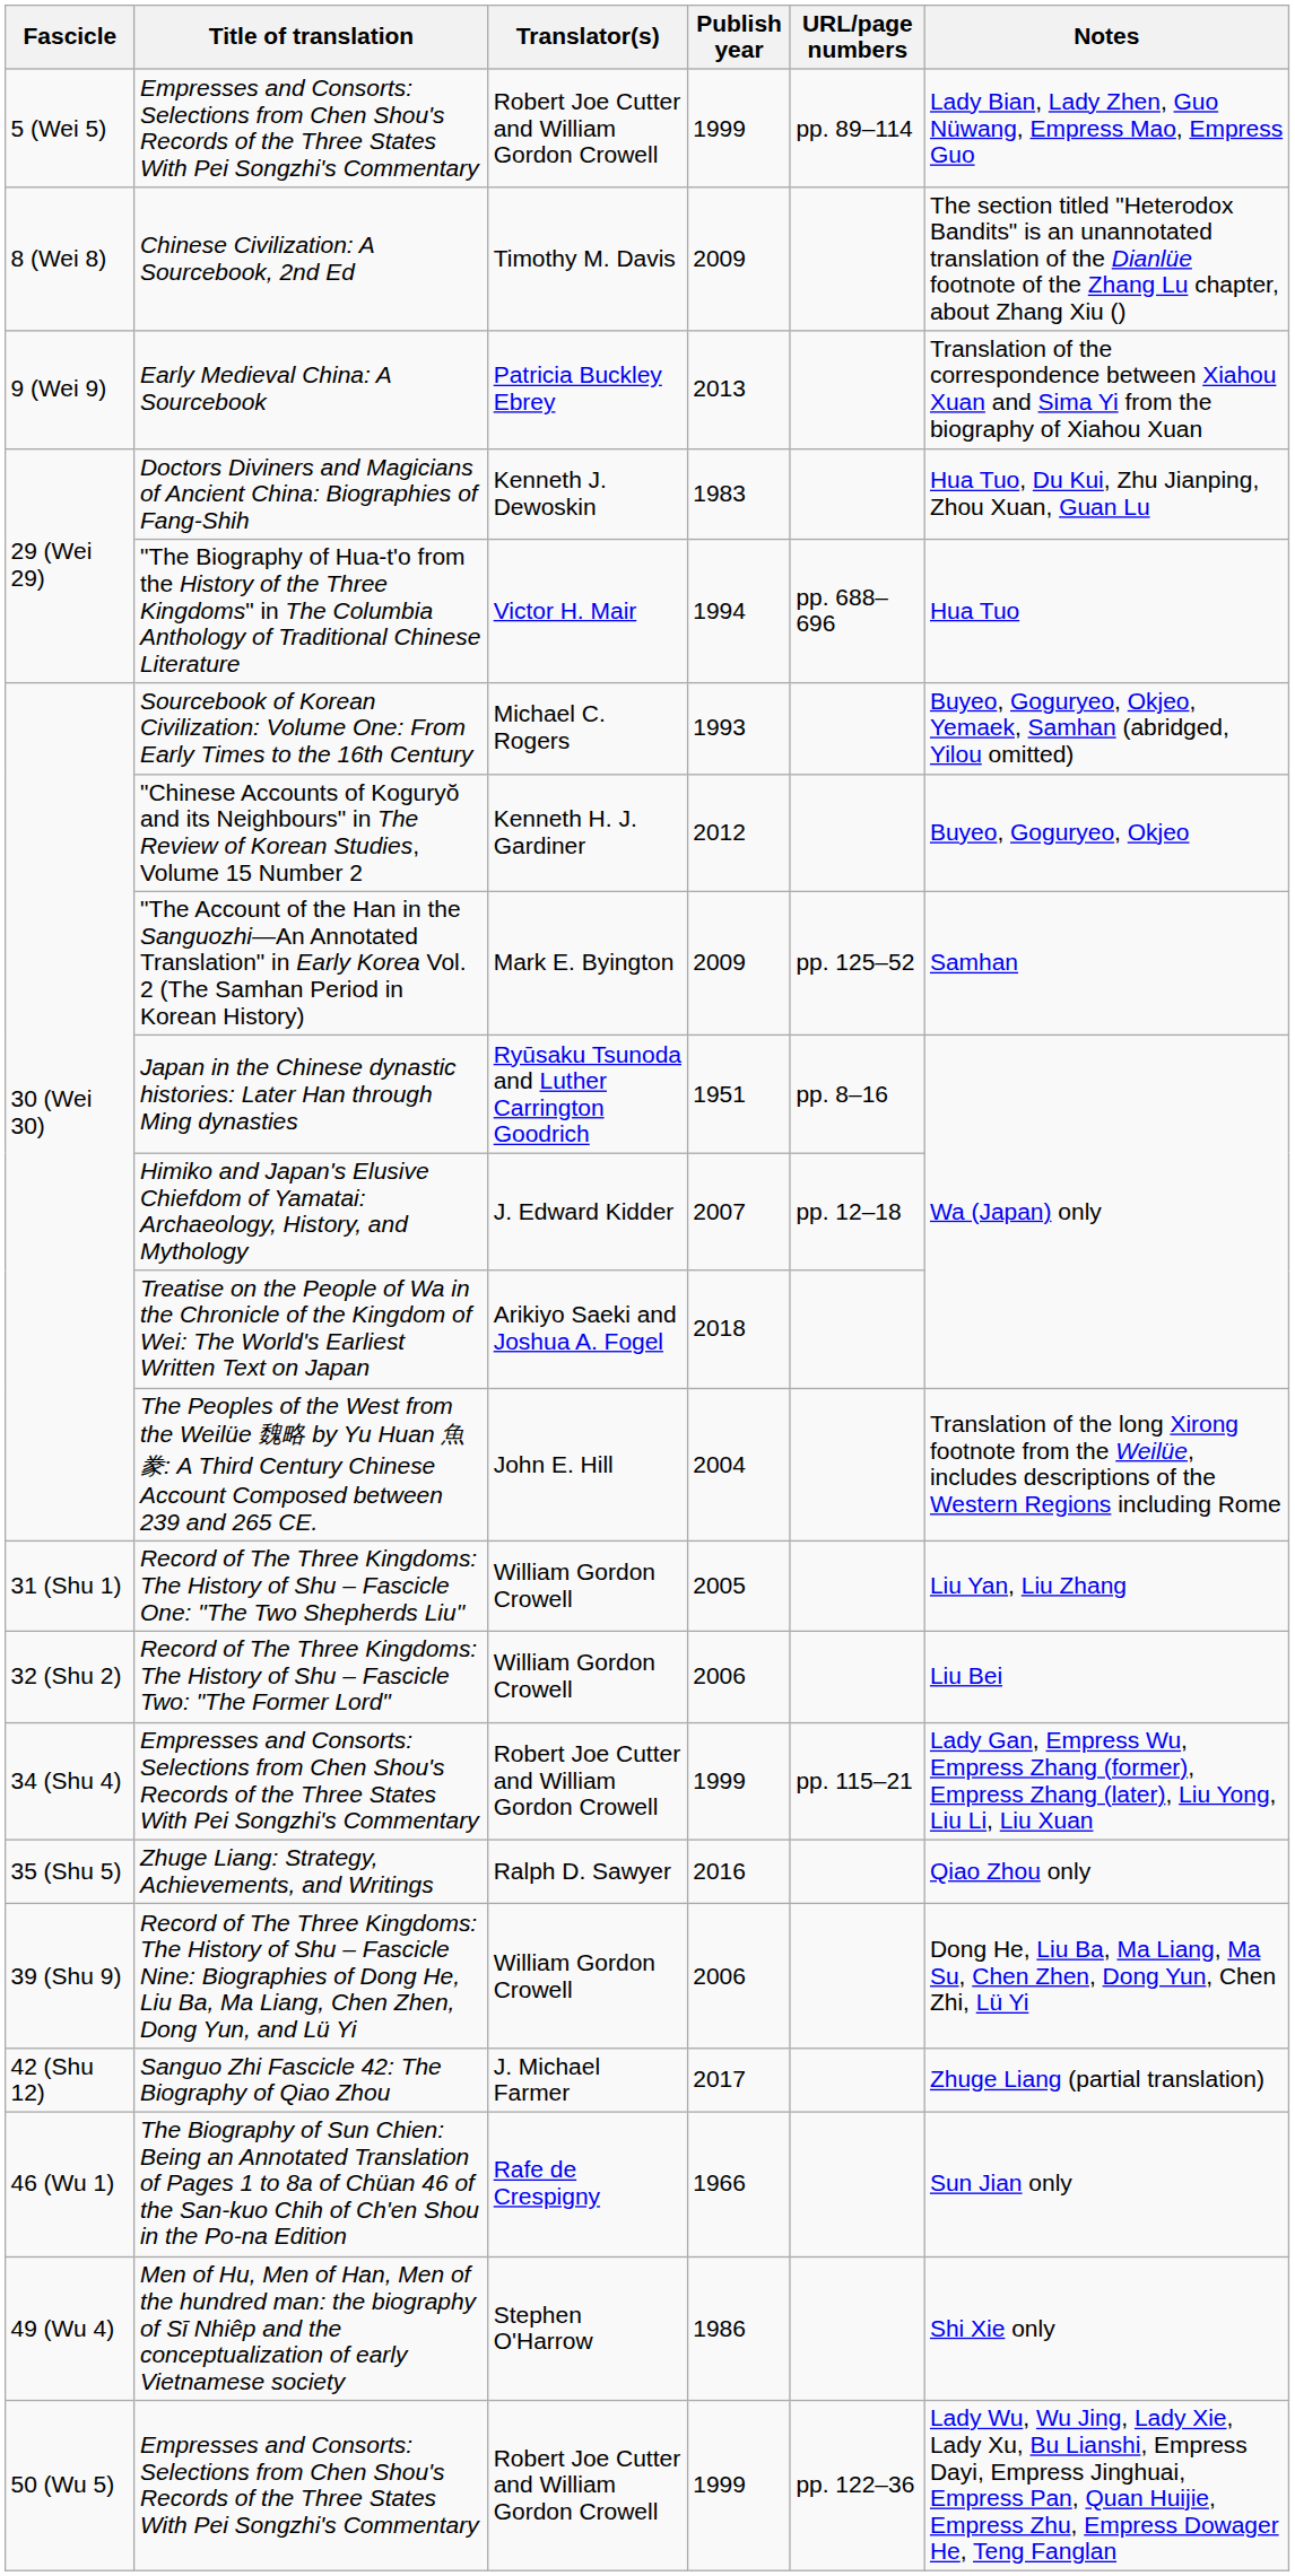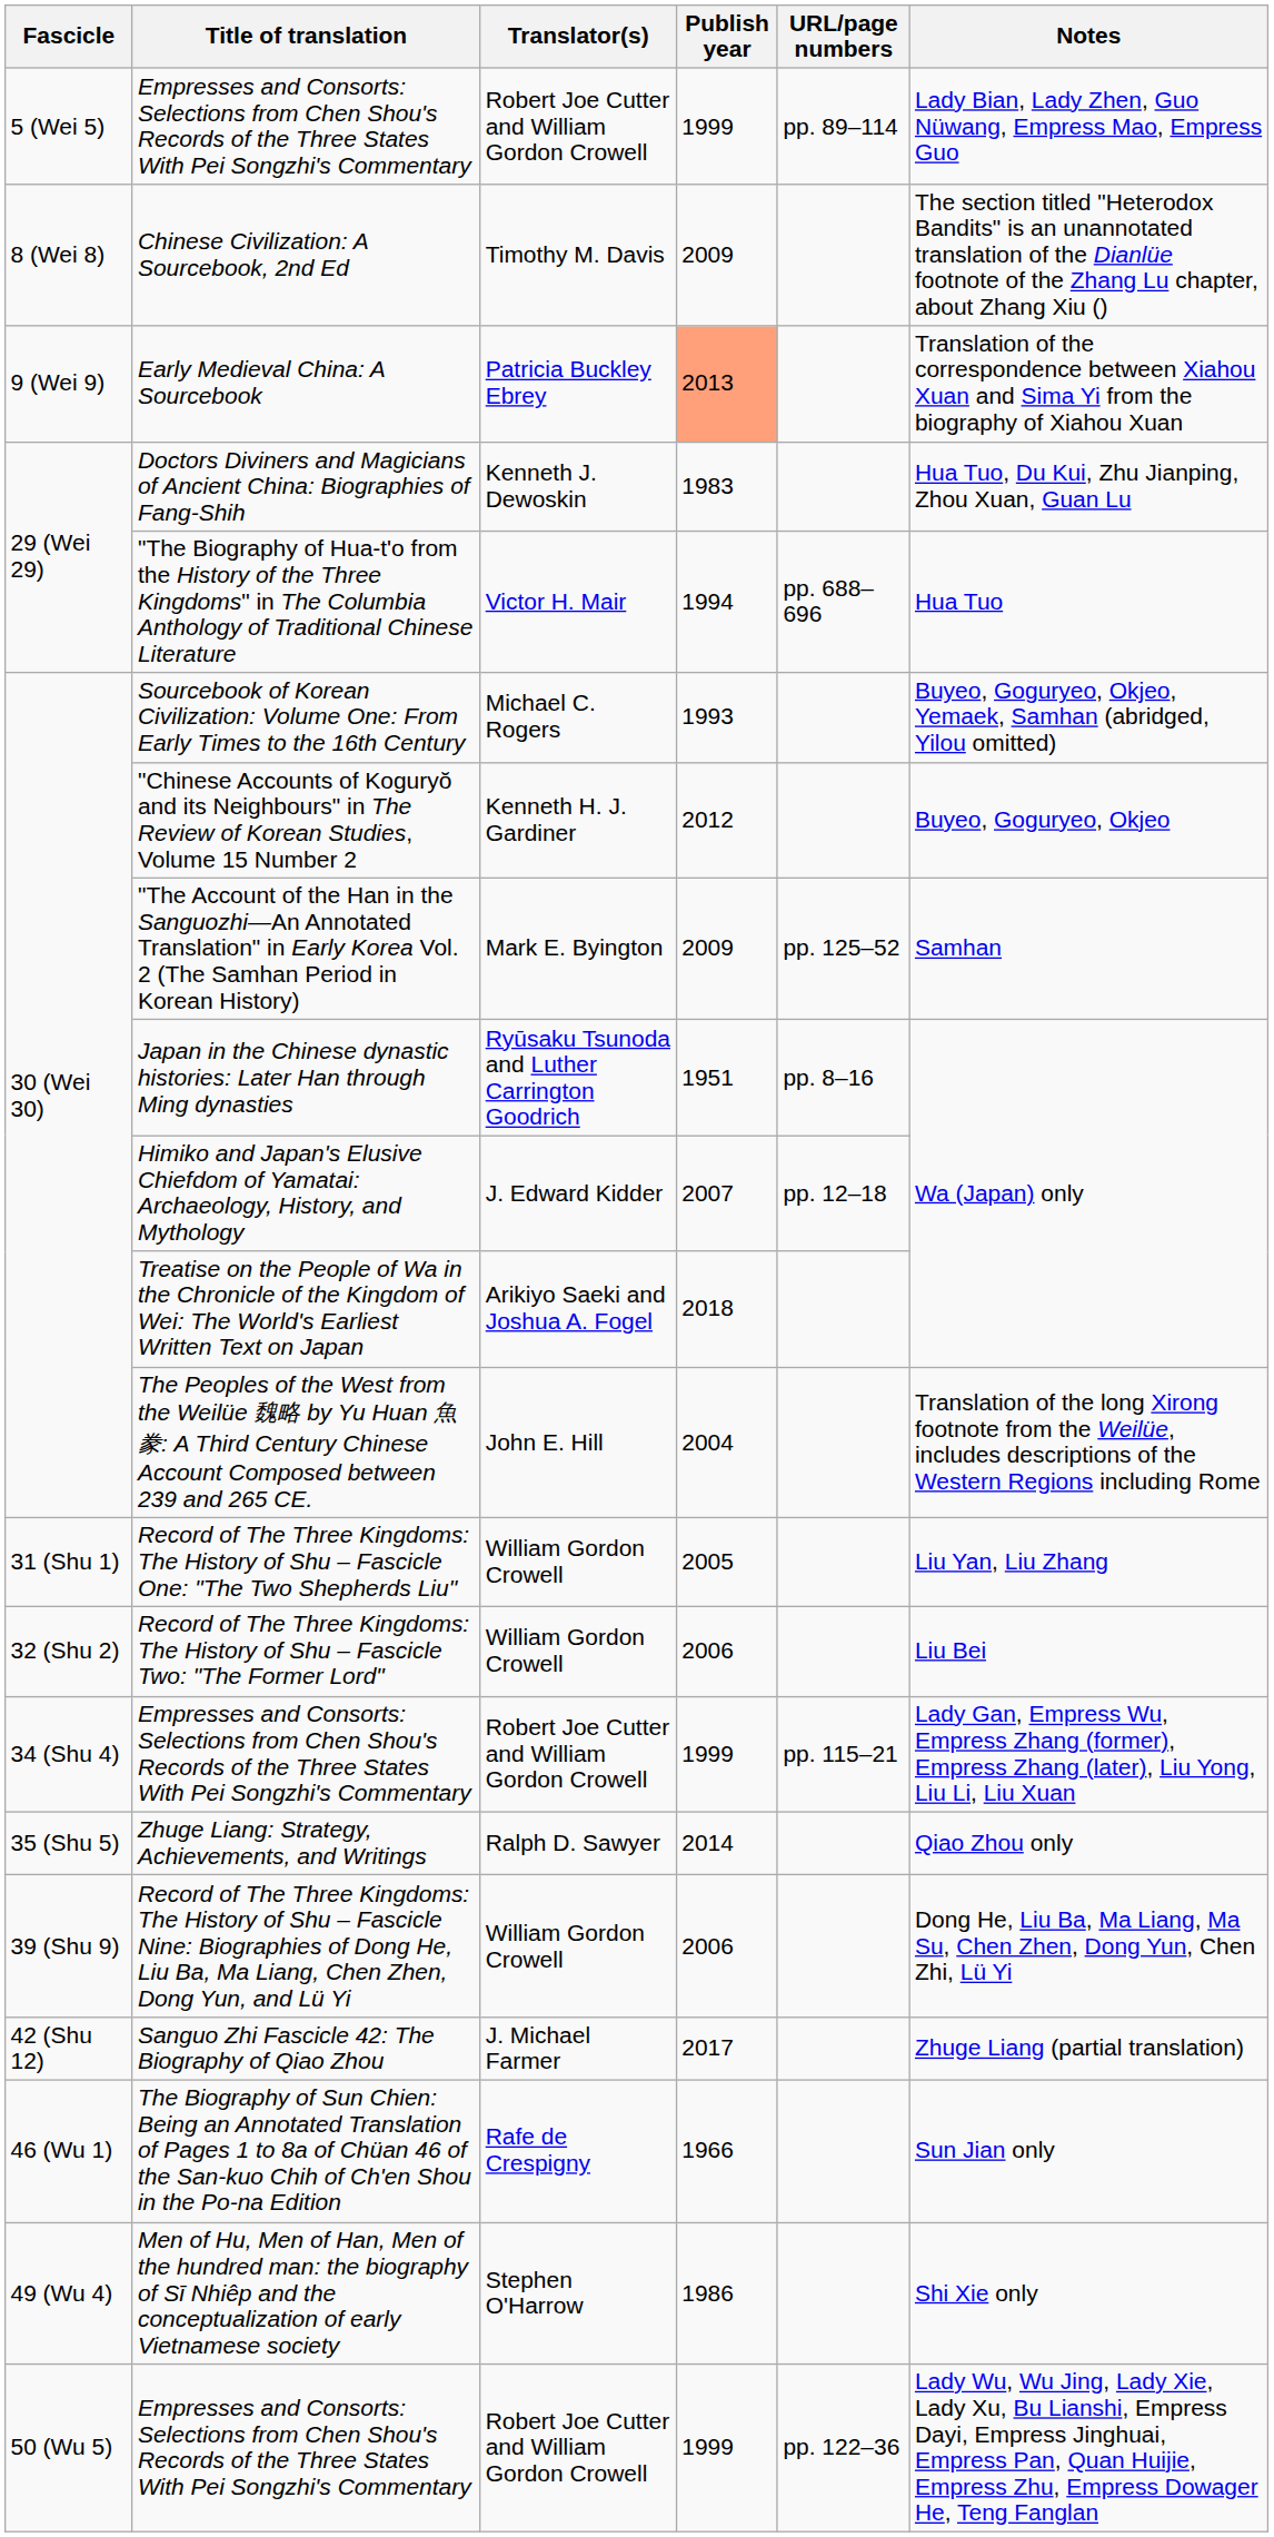 <table class="wikitable sortable">
 <tr>
 <th style="width: 5em;" data-sort-type="number">Fascicle</th>
 <th>Title of translation</th>
 <th>Translator(s)</th>
 <th>Publish year</th>
 <th>URL/page numbers</th>
 <th>Notes</th>
 </tr>
 <tr>
 <td>5 (Wei 5)</td>
 <td><em>Empresses and Consorts: Selections from Chen Shou's Records of the Three States With Pei Songzhi's Commentary</em></td>
 <td>Robert Joe Cutter and William Gordon Crowell</td>
 <td>1999</td>
 <td>pp. 89–114</td>
 <td><a href='#'>Lady Bian</a>, <a href='#'>Lady Zhen</a>, <a href='#'>Guo Nüwang</a>, <a href='#'>Empress Mao</a>, <a href='#'>Empress Guo</a></td>
 </tr>
 <tr>
 <td>8 (Wei 8)</td>
 <td><em>Chinese Civilization: A Sourcebook, 2nd Ed</em></td>
 <td>Timothy M. Davis</td>
 <td>2009</td>
 <td></td>
 <td>The section titled "Heterodox Bandits" is an unannotated translation of the <em><a href='#'>Dianlüe</a></em> footnote of the <a href='#'>Zhang Lu</a> chapter, about Zhang Xiu ()</td>
 </tr>
 <tr>
 <td>9 (Wei 9)</td>
 <td><em>Early Medieval China: A Sourcebook</em></td>
 <td><a href='#'>Patricia Buckley Ebrey</a></td>
-<td>2013</td>
+<td style="background: lightsalmon;">2013</td>
 <td></td>
 <td>Translation of the correspondence between <a href='#'>Xiahou Xuan</a> and <a href='#'>Sima Yi</a> from the biography of Xiahou Xuan</td>
 </tr>
 <tr>
 <td rowspan="2">29 (Wei 29)</td>
 <td><em>Doctors Diviners and Magicians of Ancient China: Biographies of Fang-Shih</em></td>
 <td>Kenneth J. Dewoskin</td>
 <td>1983</td>
 <td></td>
 <td><a href='#'>Hua Tuo</a>, <a href='#'>Du Kui</a>, Zhu Jianping, Zhou Xuan, <a href='#'>Guan Lu</a></td>
 </tr>
 <tr>
 <td>"The Biography of Hua-t'o from the <em>History of the Three Kingdoms</em>" in <em>The Columbia Anthology of Traditional Chinese Literature</em></td>
 <td><a href='#'>Victor H. Mair</a></td>
 <td>1994</td>
 <td>pp. 688–696</td>
 <td><a href='#'>Hua Tuo</a></td>
 </tr>
 <tr>
 <td rowspan="7">30 (Wei 30)</td>
 <td><em>Sourcebook of Korean Civilization: Volume One: From Early Times to the 16th Century</em></td>
 <td>Michael C. Rogers</td>
 <td>1993</td>
 <td></td>
 <td><a href='#'>Buyeo</a>, <a href='#'>Goguryeo</a>, <a href='#'>Okjeo</a>, <a href='#'>Yemaek</a>, <a href='#'>Samhan</a> (abridged, <a href='#'>Yilou</a> omitted)</td>
 </tr>
 <tr>
 <td>"Chinese Accounts of Koguryŏ and its Neighbours" in <em>The Review of Korean Studies</em>, Volume 15 Number 2</td>
 <td>Kenneth H. J. Gardiner</td>
 <td>2012</td>
 <td></td>
 <td><a href='#'>Buyeo</a>, <a href='#'>Goguryeo</a>, <a href='#'>Okjeo</a></td>
 </tr>
 <tr>
 <td>"The Account of the Han in the <em>Sanguozhi</em>—An Annotated Translation" in <em>Early Korea</em> Vol. 2 (The Samhan Period in Korean History)</td>
 <td>Mark E. Byington</td>
 <td>2009</td>
 <td>pp. 125–52</td>
 <td><a href='#'>Samhan</a></td>
 </tr>
 <tr>
 <td><em>Japan in the Chinese dynastic histories: Later Han through Ming dynasties</em></td>
 <td><a href='#'>Ryūsaku Tsunoda</a> and <a href='#'>Luther Carrington Goodrich</a></td>
 <td>1951</td>
 <td>pp. 8–16</td>
 <td rowspan="3"><a href='#'>Wa (Japan)</a> only</td>
 </tr>
 <tr>
 <td><em>Himiko and Japan's Elusive Chiefdom of Yamatai: Archaeology, History, and Mythology</em></td>
 <td>J. Edward Kidder</td>
 <td>2007</td>
 <td>pp. 12–18</td>
 </tr>
 <tr>
 <td><em>Treatise on the People of Wa in the Chronicle of the Kingdom of Wei: The World's Earliest Written Text on Japan</em></td>
 <td>Arikiyo Saeki and <a href='#'>Joshua A. Fogel</a></td>
 <td>2018</td>
 <td></td>
 </tr>
 <tr>
 <td><em>The Peoples of the West from the Weilüe 魏略 by Yu Huan 魚豢: A Third Century Chinese Account Composed between 239 and 265 CE.</em></td>
 <td>John E. Hill</td>
 <td>2004</td>
 <td></td>
 <td>Translation of the long <a href='#'>Xirong</a> footnote from the <em><a href='#'>Weilüe</a></em>, includes descriptions of the <a href='#'>Western Regions</a> including Rome</td>
 </tr>
 <tr>
 <td>31 (Shu 1)</td>
 <td><em>Record of The Three Kingdoms: The History of Shu – Fascicle One: "The Two Shepherds Liu"</em></td>
 <td>William Gordon Crowell</td>
 <td>2005</td>
 <td></td>
 <td><a href='#'>Liu Yan</a>, <a href='#'>Liu Zhang</a></td>
 </tr>
 <tr>
 <td>32 (Shu 2)</td>
 <td><em>Record of The Three Kingdoms: The History of Shu – Fascicle Two: "The Former Lord"</em></td>
 <td>William Gordon Crowell</td>
 <td>2006</td>
 <td></td>
 <td><a href='#'>Liu Bei</a></td>
 </tr>
 <tr>
 <td>34 (Shu 4)</td>
 <td><em>Empresses and Consorts: Selections from Chen Shou's Records of the Three States With Pei Songzhi's Commentary</em></td>
 <td>Robert Joe Cutter and William Gordon Crowell</td>
 <td>1999</td>
 <td>pp. 115–21</td>
 <td><a href='#'>Lady Gan</a>, <a href='#'>Empress Wu</a>, <a href='#'>Empress Zhang (former)</a>, <a href='#'>Empress Zhang (later)</a>, <a href='#'>Liu Yong</a>, <a href='#'>Liu Li</a>, <a href='#'>Liu Xuan</a></td>
 </tr>
 <tr>
 <td>35 (Shu 5)</td>
 <td><em>Zhuge Liang: Strategy, Achievements, and Writings</em></td>
 <td>Ralph D. Sawyer</td>
-<td>2016</td>
+<td>2014</td>
 <td></td>
 <td><a href='#'>Qiao Zhou</a> only</td>
 </tr>
 <tr>
 <td>39 (Shu 9)</td>
 <td><em>Record of The Three Kingdoms: The History of Shu – Fascicle Nine: Biographies of Dong He, Liu Ba, Ma Liang, Chen Zhen, Dong Yun, and Lü Yi</em></td>
 <td>William Gordon Crowell</td>
 <td>2006</td>
 <td></td>
 <td>Dong He, <a href='#'>Liu Ba</a>, <a href='#'>Ma Liang</a>, <a href='#'>Ma Su</a>, <a href='#'>Chen Zhen</a>, <a href='#'>Dong Yun</a>, Chen Zhi, <a href='#'>Lü Yi</a></td>
 </tr>
 <tr>
 <td>42 (Shu 12)</td>
 <td><em>Sanguo Zhi Fascicle 42: The Biography of Qiao Zhou</em></td>
 <td>J. Michael Farmer</td>
 <td>2017</td>
 <td></td>
 <td><a href='#'>Zhuge Liang</a> (partial translation)</td>
 </tr>
 <tr>
 <td>46 (Wu 1)</td>
 <td><em>The Biography of Sun Chien: Being an Annotated Translation of Pages 1 to 8a of Chüan 46 of the San-kuo Chih of Ch'en Shou in the Po-na Edition</em></td>
 <td><a href='#'>Rafe de Crespigny</a></td>
 <td>1966</td>
 <td></td>
 <td><a href='#'>Sun Jian</a> only</td>
 </tr>
 <tr>
 <td>49 (Wu 4)</td>
 <td><em>Men of Hu, Men of Han, Men of the hundred man: the biography of Sī Nhiêp and the conceptualization of early Vietnamese society</em></td>
 <td>Stephen O'Harrow</td>
 <td>1986</td>
 <td></td>
 <td><a href='#'>Shi Xie</a> only</td>
 </tr>
 <tr>
 <td>50 (Wu 5)</td>
 <td><em>Empresses and Consorts: Selections from Chen Shou's Records of the Three States With Pei Songzhi's Commentary</em></td>
 <td>Robert Joe Cutter and William Gordon Crowell</td>
 <td>1999</td>
 <td>pp. 122–36</td>
 <td><a href='#'>Lady Wu</a>, <a href='#'>Wu Jing</a>, <a href='#'>Lady Xie</a>, Lady Xu, <a href='#'>Bu Lianshi</a>, Empress Dayi, Empress Jinghuai, <a href='#'>Empress Pan</a>, <a href='#'>Quan Huijie</a>, <a href='#'>Empress Zhu</a>, <a href='#'>Empress Dowager He</a>, <a href='#'>Teng Fanglan</a></td>
 </tr>
 </table>
